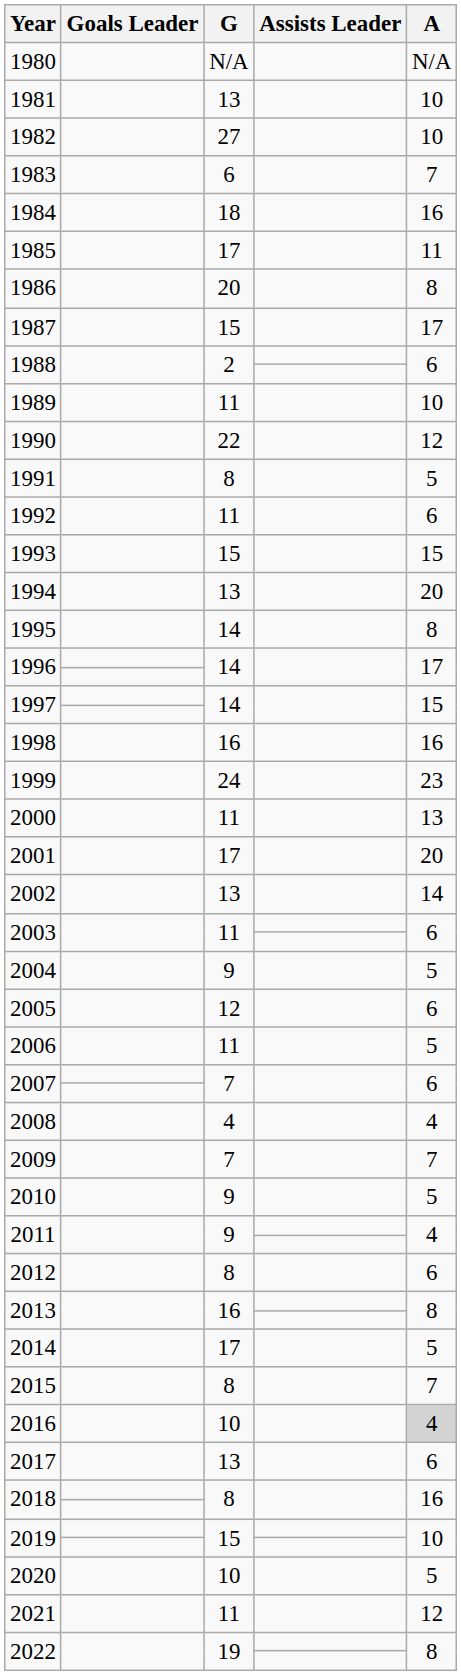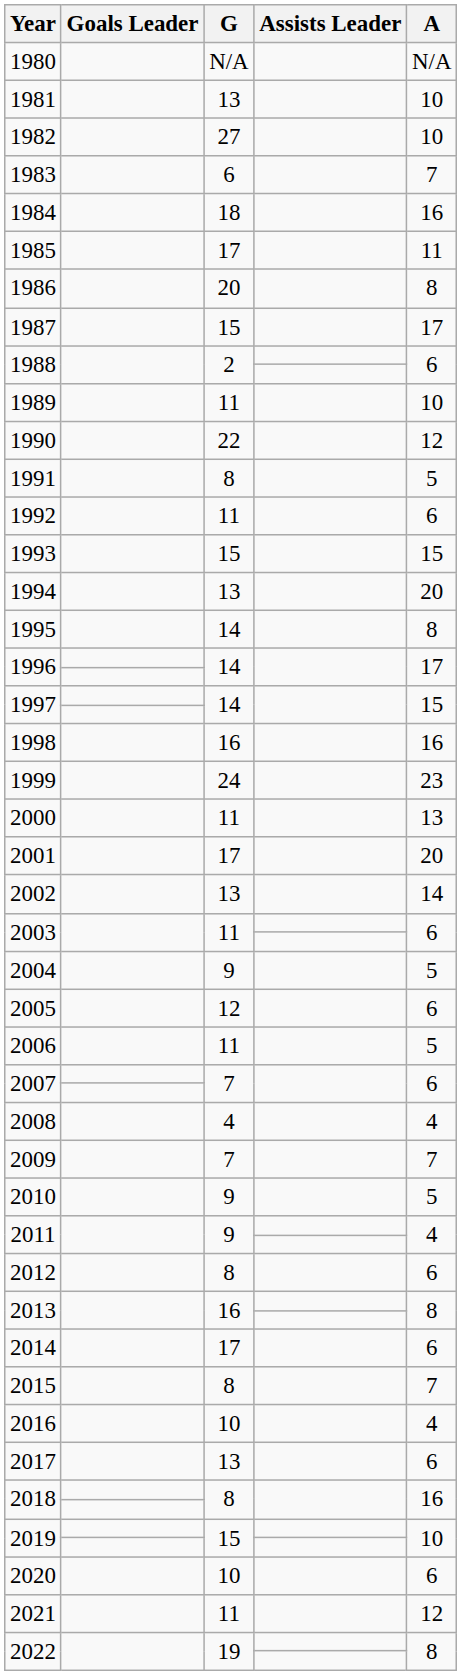 <table class="wikitable sortable" style="font-size: 95%;text-align: center;">
 <tr>
 <th>Year</th>
 <th>Goals Leader</th>
 <th>G</th>
 <th>Assists Leader</th>
 <th>A</th>
 </tr>
 <tr>
 <td>1980</td>
 <td></td>
 <td>N/A</td>
 <td></td>
 <td>N/A</td>
 </tr>
 <tr>
 <td>1981</td>
 <td></td>
 <td>13</td>
 <td></td>
 <td>10</td>
 </tr>
 <tr>
 <td>1982</td>
 <td></td>
 <td>27</td>
 <td></td>
 <td>10</td>
 </tr>
 <tr>
 <td>1983</td>
 <td></td>
 <td>6</td>
 <td></td>
 <td>7</td>
 </tr>
 <tr>
 <td>1984</td>
 <td></td>
 <td>18</td>
 <td></td>
 <td>16</td>
 </tr>
 <tr>
 <td>1985</td>
 <td></td>
 <td>17</td>
 <td></td>
 <td>11</td>
 </tr>
 <tr>
 <td>1986</td>
 <td></td>
 <td>20</td>
 <td></td>
 <td>8</td>
 </tr>
 <tr>
 <td>1987</td>
 <td></td>
 <td>15</td>
 <td></td>
 <td>17</td>
 </tr>
 <tr>
 <td rowspan=2>1988</td>
 <td rowspan=2></td>
 <td rowspan=2>2</td>
 <td></td>
 <td rowspan=2>6</td>
 </tr>
 <tr>
 <td></td>
 </tr>
 <tr>
 <td>1989</td>
 <td></td>
 <td>11</td>
 <td></td>
 <td>10</td>
 </tr>
 <tr>
 <td>1990</td>
 <td></td>
 <td>22</td>
 <td></td>
 <td>12</td>
 </tr>
 <tr>
 <td>1991</td>
 <td></td>
 <td>8</td>
 <td></td>
 <td>5</td>
 </tr>
 <tr>
 <td>1992</td>
 <td></td>
 <td>11</td>
 <td></td>
 <td>6</td>
 </tr>
 <tr>
 <td>1993</td>
 <td></td>
 <td>15</td>
 <td></td>
 <td>15</td>
 </tr>
 <tr>
 <td>1994</td>
 <td></td>
 <td>13</td>
 <td></td>
 <td>20</td>
 </tr>
 <tr>
 <td>1995</td>
 <td></td>
 <td>14</td>
 <td></td>
 <td>8</td>
 </tr>
 <tr>
 <td rowspan=2>1996</td>
 <td></td>
 <td rowspan=2>14</td>
 <td rowspan=2></td>
 <td rowspan=2>17</td>
 </tr>
 <tr>
 <td></td>
 </tr>
 <tr>
 <td rowspan=2>1997</td>
 <td></td>
 <td rowspan=2>14</td>
 <td rowspan=2></td>
 <td rowspan=2>15</td>
 </tr>
 <tr>
 <td></td>
 </tr>
 <tr>
 <td>1998</td>
 <td></td>
 <td>16</td>
 <td></td>
 <td>16</td>
 </tr>
 <tr>
 <td>1999</td>
 <td></td>
 <td>24</td>
 <td></td>
 <td>23</td>
 </tr>
 <tr>
 <td>2000</td>
 <td></td>
 <td>11</td>
 <td></td>
 <td>13</td>
 </tr>
 <tr>
 <td>2001</td>
 <td></td>
 <td>17</td>
 <td></td>
 <td>20</td>
 </tr>
 <tr>
 <td>2002</td>
 <td></td>
 <td>13</td>
 <td></td>
 <td>14</td>
 </tr>
 <tr>
 <td rowspan=2>2003</td>
 <td rowspan=2></td>
 <td rowspan=2>11</td>
 <td></td>
 <td rowspan=2>6</td>
 </tr>
 <tr>
 <td></td>
 </tr>
 <tr>
 <td>2004</td>
 <td></td>
 <td>9</td>
 <td></td>
 <td>5</td>
 </tr>
 <tr>
 <td>2005</td>
 <td></td>
 <td>12</td>
 <td></td>
 <td>6</td>
 </tr>
 <tr>
 <td>2006</td>
 <td></td>
 <td>11</td>
 <td></td>
 <td>5</td>
 </tr>
 <tr>
 <td rowspan=2>2007</td>
 <td></td>
 <td rowspan=2>7</td>
 <td rowspan=2></td>
 <td rowspan=2>6</td>
 </tr>
 <tr>
 <td></td>
 </tr>
 <tr>
 <td>2008</td>
 <td></td>
 <td>4</td>
 <td></td>
 <td>4</td>
 </tr>
 <tr>
 <td>2009</td>
 <td></td>
 <td>7</td>
 <td></td>
 <td>7</td>
 </tr>
 <tr>
 <td>2010</td>
 <td></td>
 <td>9</td>
 <td></td>
 <td>5</td>
 </tr>
 <tr>
 <td rowspan=2>2011</td>
 <td rowspan=2></td>
 <td rowspan=2>9</td>
 <td></td>
 <td rowspan=2>4</td>
 </tr>
 <tr>
 <td></td>
 </tr>
 <tr>
 <td>2012</td>
 <td></td>
 <td>8</td>
 <td></td>
 <td>6</td>
 </tr>
 <tr>
 <td rowspan=2>2013</td>
 <td rowspan=2></td>
 <td rowspan=2>16</td>
 <td></td>
 <td rowspan=2>8</td>
 </tr>
 <tr>
 <td></td>
 </tr>
 <tr>
 <td>2014</td>
 <td></td>
 <td>17</td>
 <td></td>
-<td>5</td>
+<td>6</td>
 </tr>
 <tr>
 <td>2015</td>
 <td></td>
 <td>8</td>
 <td></td>
 <td>7</td>
 </tr>
 <tr>
 <td>2016</td>
 <td></td>
 <td>10</td>
 <td></td>
-<td style="background: lightgrey;">4</td>
+<td>4</td>
 </tr>
 <tr>
 <td>2017</td>
 <td></td>
 <td>13</td>
 <td></td>
 <td>6</td>
 </tr>
 <tr>
 <td rowspan=2>2018</td>
 <td></td>
 <td rowspan=2>8</td>
 <td rowspan=2></td>
 <td rowspan=2>16</td>
 </tr>
 <tr>
 <td></td>
 </tr>
 <tr>
 <td rowspan=2>2019</td>
 <td></td>
 <td rowspan=2>15</td>
 <td></td>
 <td rowspan=2>10</td>
 </tr>
 <tr>
 <td></td>
 <td></td>
 </tr>
 <tr>
 <td>2020</td>
 <td></td>
 <td>10</td>
 <td></td>
-<td>5</td>
+<td>6</td>
 </tr>
 <tr>
 <td>2021</td>
 <td></td>
 <td>11</td>
 <td></td>
 <td>12</td>
 </tr>
 <tr>
 <td rowspan=2>2022</td>
 <td rowspan=2></td>
 <td rowspan=2>19</td>
 <td></td>
 <td rowspan=2>8</td>
 </tr>
 <tr>
 <td></td>
 </tr>
 </table>
